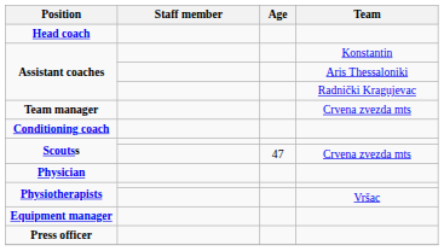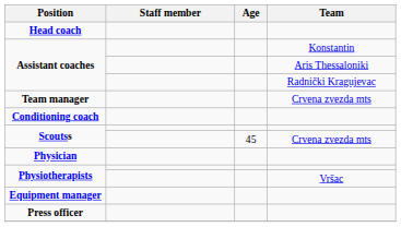 <table class="wikitable sortable" style="text-align:center; font-size:95%">
 <tr>
 <th scope="col" width="140px">Position</th>
 <th scope="col" width="180px">Staff member</th>
 <th scope="col" width="40px">Age</th>
 <th scope="col" width="180px">Team</th>
 </tr>
 <tr>
 <td><strong><a href='#'>Head coach</a></strong></td>
 <td> </td>
 <td></td>
 <td></td>
 </tr>
 <tr>
 <td rowspan=3><strong>Assistant coaches</strong></td>
 <td> </td>
 <td></td>
 <td> <a href='#'>Konstantin</a></td>
 </tr>
 <tr>
 <td> </td>
 <td></td>
 <td> <a href='#'>Aris Thessaloniki</a></td>
 </tr>
 <tr>
 <td> </td>
 <td></td>
 <td> <a href='#'>Radnički Kragujevac</a></td>
 </tr>
 <tr>
 <td><strong>Team manager</strong></td>
 <td> </td>
 <td></td>
 <td> <a href='#'>Crvena zvezda mts</a></td>
 </tr>
 <tr>
 <td><strong><a href='#'>Conditioning coach</a></strong></td>
 <td> </td>
 <td></td>
 <td></td>
 </tr>
 <tr>
 <td rowspan=2><strong><a href='#'>Scouts</a>s</strong></td>
 <td> </td>
 <td></td>
 <td></td>
 </tr>
 <tr>
 <td> </td>
-<td>47</td>
+<td>45</td>
 <td> <a href='#'>Crvena zvezda mts</a></td>
 </tr>
 <tr>
 <td><strong><a href='#'>Physician</a></strong></td>
 <td> </td>
 <td></td>
 <td></td>
 </tr>
 <tr>
 <td rowspan=2><strong><a href='#'>Physiotherapists</a></strong></td>
 <td> </td>
 <td></td>
 <td></td>
 </tr>
 <tr>
 <td> </td>
 <td></td>
 <td> <a href='#'>Vršac</a></td>
 </tr>
 <tr>
 <td><strong><a href='#'>Equipment manager</a></strong></td>
 <td> </td>
 <td></td>
 <td></td>
 </tr>
 <tr>
 <td><strong>Press officer</strong></td>
 <td> </td>
 <td></td>
 <td></td>
 </tr>
 <tr>
 </tr>
 </table>
